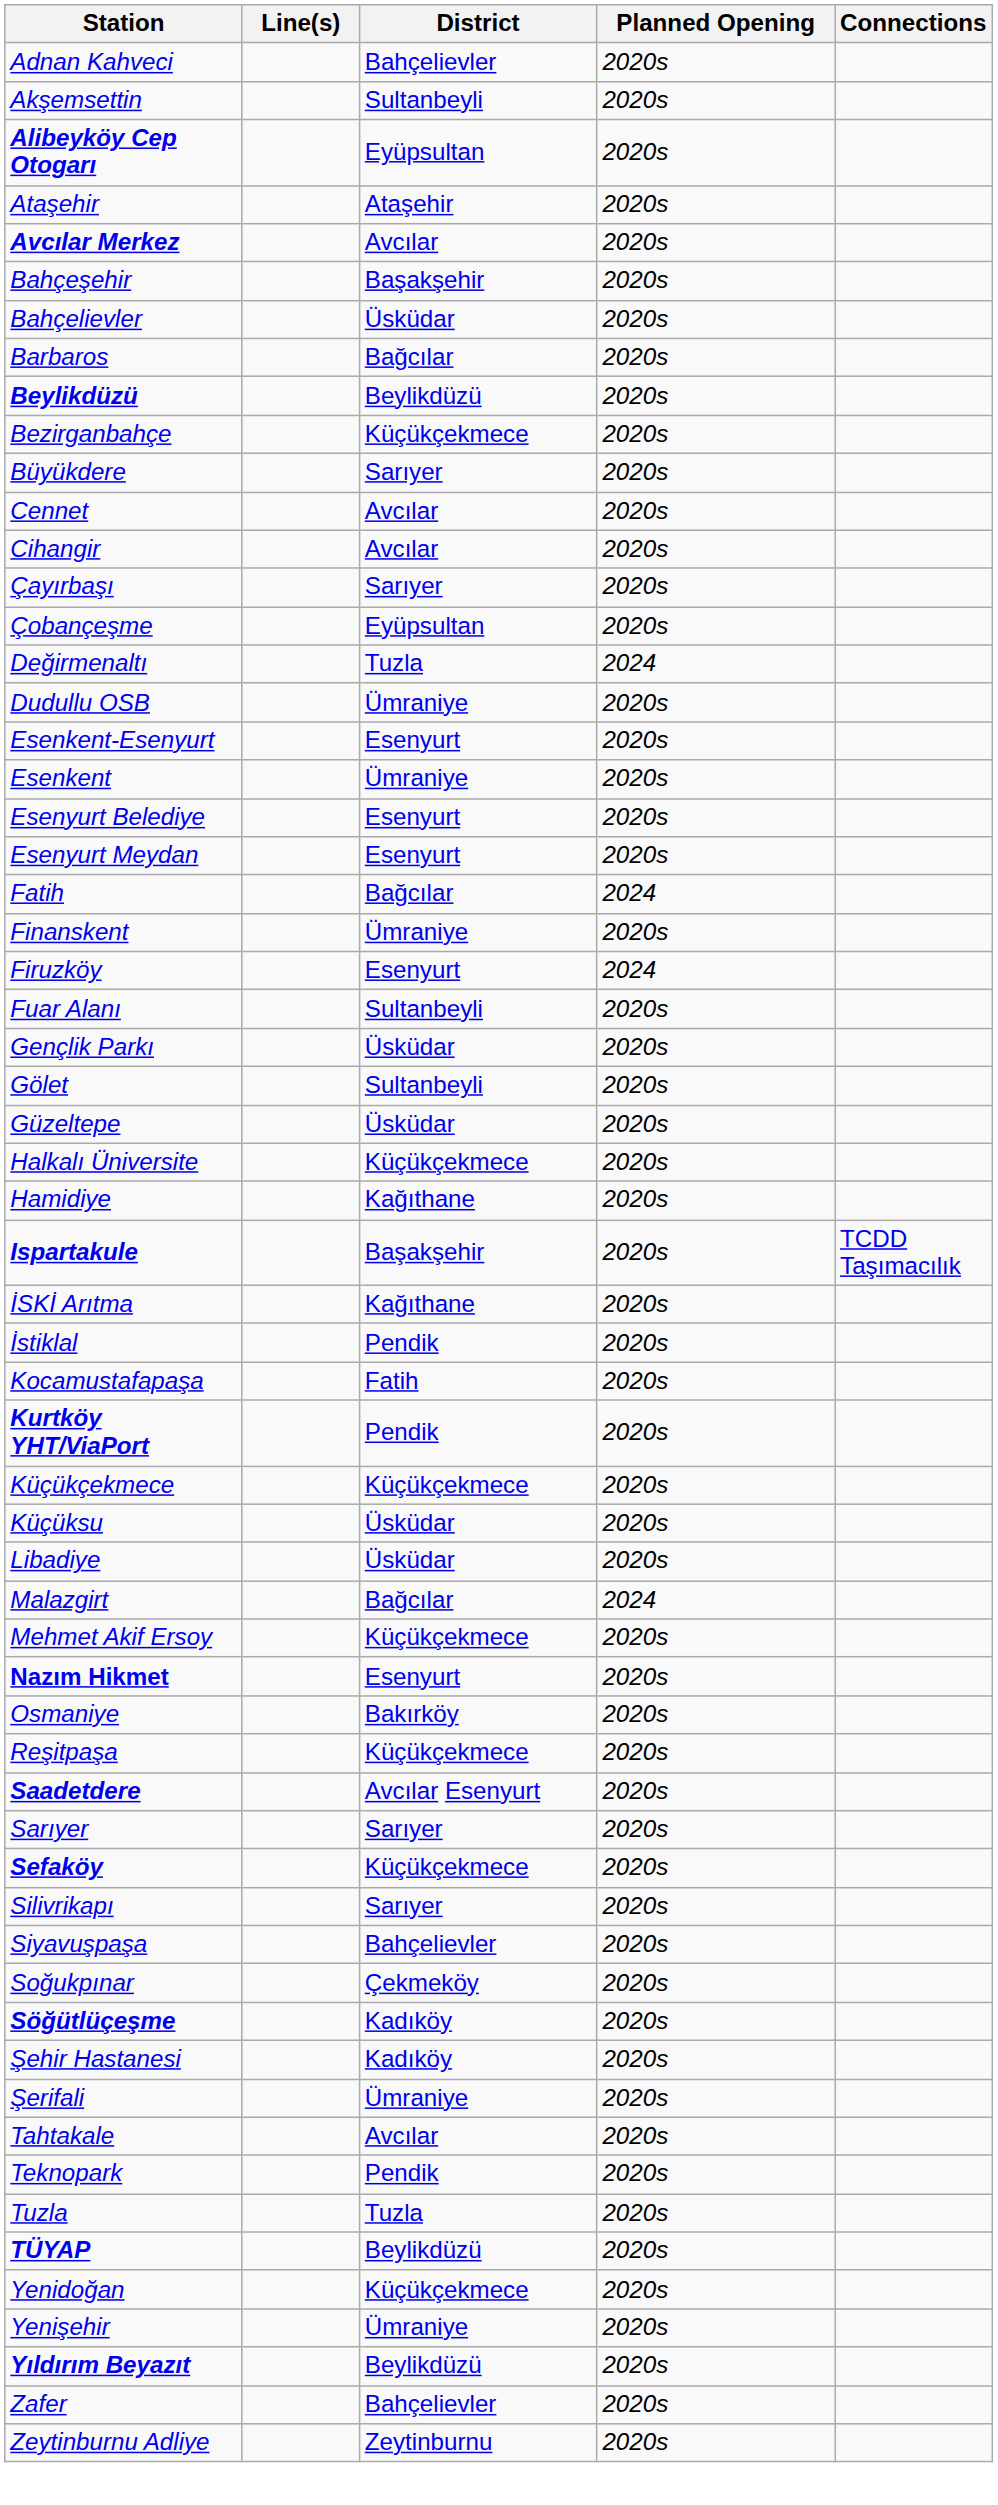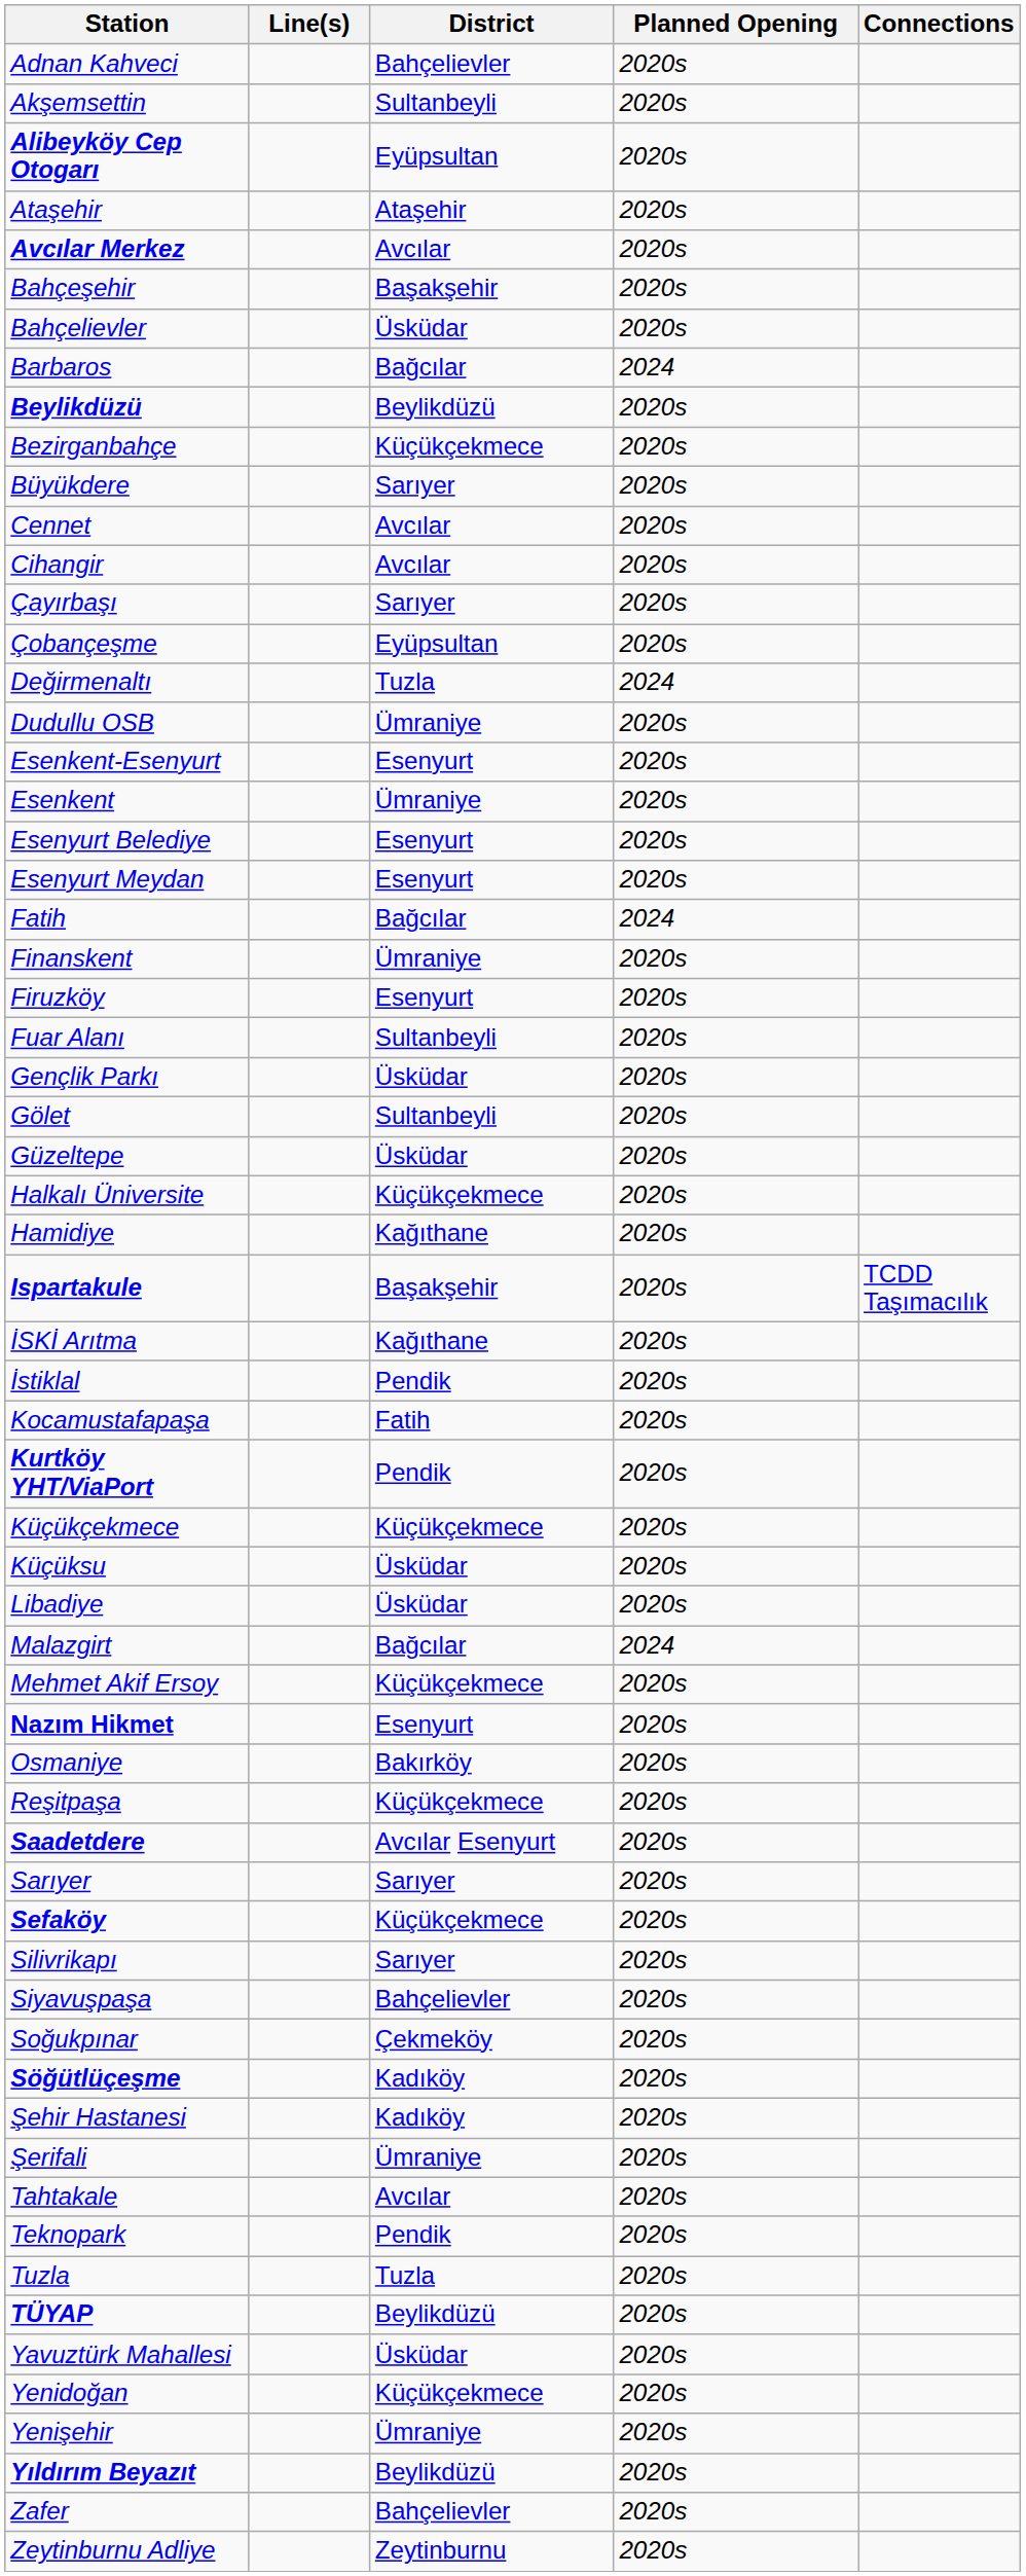 <table class="wikitable sortable">
 <tr>
 <th width=150px>Station</th>
 <th width=70px>Line(s)</th>
 <th width=150px>District</th>
 <th width=150px>Planned Opening</th>
 <th class="unsortable" width=70px>Connections</th>
 </tr>
 <tr>
 <td><em><a href='#'>Adnan Kahveci</a></em></td>
 <td></td>
 <td><a href='#'>Bahçelievler</a></td>
 <td><em>2020s</em></td>
 <td></td>
 </tr>
 <tr>
 <td><em><a href='#'>Akşemsettin</a></em></td>
 <td></td>
 <td><a href='#'>Sultanbeyli</a></td>
 <td><em>2020s</em></td>
 <td></td>
 </tr>
 <tr>
 <td><strong><em><a href='#'>Alibeyköy Cep Otogarı</a></em></strong></td>
 <td></td>
 <td><a href='#'>Eyüpsultan</a></td>
 <td><em>2020s</em></td>
 <td></td>
 </tr>
 <tr>
 <td><em><a href='#'>Ataşehir</a></em></td>
 <td></td>
 <td><a href='#'>Ataşehir</a></td>
 <td><em>2020s</em></td>
 <td></td>
 </tr>
 <tr>
 <td><strong><em><a href='#'>Avcılar Merkez</a></em></strong></td>
 <td></td>
 <td><a href='#'>Avcılar</a></td>
 <td><em>2020s</em></td>
 <td> </td>
 </tr>
 <tr>
 <td><em><a href='#'>Bahçeşehir</a></em></td>
 <td></td>
 <td><a href='#'>Başakşehir</a></td>
 <td><em>2020s</em></td>
 <td></td>
 </tr>
 <tr>
 <td><em><a href='#'>Bahçelievler</a></em></td>
 <td></td>
 <td><a href='#'>Üsküdar</a></td>
 <td><em>2020s</em></td>
 <td></td>
 </tr>
 <tr>
 <td><em><a href='#'>Barbaros</a></em></td>
 <td></td>
 <td><a href='#'>Bağcılar</a></td>
-<td><em>2020s</em></td>
+<td><em>2024</em></td>
 <td></td>
 </tr>
 <tr>
 <td><strong><em><a href='#'>Beylikdüzü</a></em></strong></td>
 <td> </td>
 <td><a href='#'>Beylikdüzü</a></td>
 <td><em>2020s</em></td>
 <td></td>
 </tr>
 <tr>
 <td><em><a href='#'>Bezirganbahçe</a></em></td>
 <td></td>
 <td><a href='#'>Küçükçekmece</a></td>
 <td><em>2020s</em></td>
 <td></td>
 </tr>
 <tr>
 <td><em><a href='#'>Büyükdere</a></em></td>
 <td></td>
 <td><a href='#'>Sarıyer</a></td>
 <td><em>2020s</em></td>
 <td></td>
 </tr>
 <tr>
 <td><em><a href='#'>Cennet</a></em></td>
 <td></td>
 <td><a href='#'>Avcılar</a></td>
 <td><em>2020s</em></td>
 <td></td>
 </tr>
 <tr>
 <td><em><a href='#'>Cihangir</a></em></td>
 <td></td>
 <td><a href='#'>Avcılar</a></td>
 <td><em>2020s</em></td>
 <td></td>
 </tr>
 <tr>
 <td><em><a href='#'>Çayırbaşı</a></em></td>
 <td></td>
 <td><a href='#'>Sarıyer</a></td>
 <td><em>2020s</em></td>
 <td></td>
 </tr>
 <tr>
 <td><em><a href='#'>Çobançeşme</a></em></td>
 <td></td>
 <td><a href='#'>Eyüpsultan</a></td>
 <td><em>2020s</em></td>
 <td></td>
 </tr>
 <tr>
 <td><em><a href='#'>Değirmenaltı</a></em></td>
 <td></td>
 <td><a href='#'>Tuzla</a></td>
 <td><em>2024</em></td>
 <td></td>
 </tr>
 <tr>
 <td><em><a href='#'>Dudullu OSB</a></em></td>
 <td></td>
 <td><a href='#'>Ümraniye</a></td>
 <td><em>2020s</em></td>
 <td></td>
 </tr>
 <tr>
 <td><em><a href='#'>Esenkent-Esenyurt</a></em></td>
 <td></td>
 <td><a href='#'>Esenyurt</a></td>
 <td><em>2020s</em></td>
 <td></td>
 </tr>
 <tr>
 <td><em><a href='#'>Esenkent</a></em></td>
 <td></td>
 <td><a href='#'>Ümraniye</a></td>
 <td><em>2020s</em></td>
 <td></td>
 </tr>
 <tr>
 <td><em><a href='#'>Esenyurt Belediye</a></em></td>
 <td></td>
 <td><a href='#'>Esenyurt</a></td>
 <td><em>2020s</em></td>
 <td></td>
 </tr>
 <tr>
 <td><em><a href='#'>Esenyurt Meydan</a></em></td>
 <td></td>
 <td><a href='#'>Esenyurt</a></td>
 <td><em>2020s</em></td>
 <td></td>
 </tr>
 <tr>
 <td><em><a href='#'>Fatih</a></em></td>
 <td></td>
 <td><a href='#'>Bağcılar</a></td>
 <td><em>2024</em></td>
 <td></td>
 </tr>
 <tr>
 <td><em><a href='#'>Finanskent</a></em></td>
 <td> </td>
 <td><a href='#'>Ümraniye</a></td>
 <td><em>2020s</em></td>
 <td></td>
 </tr>
 <tr>
 <td><em><a href='#'>Firuzköy</a></em></td>
 <td></td>
 <td><a href='#'>Esenyurt</a></td>
-<td><em>2024</em></td>
+<td><em>2020s</em></td>
 <td></td>
 </tr>
 <tr>
 <td><em><a href='#'>Fuar Alanı</a></em></td>
 <td></td>
 <td><a href='#'>Sultanbeyli</a></td>
 <td><em>2020s</em></td>
 <td></td>
 </tr>
 <tr>
 <td><em><a href='#'>Gençlik Parkı</a></em></td>
 <td></td>
 <td><a href='#'>Üsküdar</a></td>
 <td><em>2020s</em></td>
 <td></td>
 </tr>
 <tr>
 <td><em><a href='#'>Gölet</a></em></td>
 <td></td>
 <td><a href='#'>Sultanbeyli</a></td>
 <td><em>2020s</em></td>
 <td></td>
 </tr>
 <tr>
 <td><em><a href='#'>Güzeltepe</a></em></td>
 <td></td>
 <td><a href='#'>Üsküdar</a></td>
 <td><em>2020s</em></td>
 <td></td>
 </tr>
 <tr>
 <td><em><a href='#'>Halkalı Üniversite</a></em></td>
 <td></td>
 <td><a href='#'>Küçükçekmece</a></td>
 <td><em>2020s</em></td>
 <td></td>
 </tr>
 <tr>
 <td><em><a href='#'>Hamidiye</a></em></td>
 <td></td>
 <td><a href='#'>Kağıthane</a></td>
 <td><em>2020s</em></td>
 <td></td>
 </tr>
 <tr>
 <td><strong><em><a href='#'>Ispartakule</a></em></strong></td>
 <td></td>
 <td><a href='#'>Başakşehir</a></td>
 <td><em>2020s</em></td>
 <td><a href='#'>TCDD Taşımacılık</a></td>
 </tr>
 <tr>
 <td><em><a href='#'>İSKİ Arıtma</a></em></td>
 <td></td>
 <td><a href='#'>Kağıthane</a></td>
 <td><em>2020s</em></td>
 <td></td>
 </tr>
 <tr>
 <td><em><a href='#'>İstiklal</a></em></td>
 <td></td>
 <td><a href='#'>Pendik</a></td>
 <td><em>2020s</em></td>
 <td></td>
 </tr>
 <tr>
 <td><em><a href='#'>Kocamustafapaşa</a></em></td>
 <td></td>
 <td><a href='#'>Fatih</a></td>
 <td><em>2020s</em></td>
 <td></td>
 </tr>
 <tr>
 <td><strong><em><a href='#'>Kurtköy YHT/ViaPort</a></em></strong></td>
 <td>   </td>
 <td><a href='#'>Pendik</a></td>
 <td><em>2020s</em></td>
 <td></td>
 </tr>
 <tr>
 <td><em><a href='#'>Küçükçekmece</a></em></td>
 <td></td>
 <td><a href='#'>Küçükçekmece</a></td>
 <td><em>2020s</em></td>
 <td></td>
 </tr>
 <tr>
 <td><em><a href='#'>Küçüksu</a></em></td>
 <td></td>
 <td><a href='#'>Üsküdar</a></td>
 <td><em>2020s</em></td>
 <td></td>
 </tr>
 <tr>
 <td><em><a href='#'>Libadiye</a></em></td>
 <td></td>
 <td><a href='#'>Üsküdar</a></td>
 <td><em>2020s</em></td>
 <td></td>
 </tr>
 <tr>
 <td><em><a href='#'>Malazgirt</a></em></td>
 <td></td>
 <td><a href='#'>Bağcılar</a></td>
 <td><em>2024</em></td>
 <td></td>
 </tr>
 <tr>
 <td><em><a href='#'>Mehmet Akif Ersoy</a></em></td>
 <td></td>
 <td><a href='#'>Küçükçekmece</a></td>
 <td><em>2020s</em></td>
 <td></td>
 </tr>
 <tr>
 <td><strong><a href='#'>Nazım Hikmet</a></strong></td>
 <td> </td>
 <td><a href='#'>Esenyurt</a></td>
 <td><em>2020s</em></td>
 <td></td>
 </tr>
 <tr>
 <td><em><a href='#'>Osmaniye</a></em></td>
 <td></td>
 <td><a href='#'>Bakırköy</a></td>
 <td><em>2020s</em></td>
 <td></td>
 </tr>
 <tr>
 <td><em><a href='#'>Reşitpaşa</a></em></td>
 <td></td>
 <td><a href='#'>Küçükçekmece</a></td>
 <td><em>2020s</em></td>
 <td></td>
 </tr>
 <tr>
 <td><strong><em><a href='#'>Saadetdere</a></em></strong></td>
 <td></td>
 <td><a href='#'>Avcılar</a> <a href='#'>Esenyurt</a></td>
 <td><em>2020s</em></td>
 <td></td>
 </tr>
 <tr>
 <td><em><a href='#'>Sarıyer</a></em></td>
 <td></td>
 <td><a href='#'>Sarıyer</a></td>
 <td><em>2020s</em></td>
 <td></td>
 </tr>
 <tr>
 <td><strong><em><a href='#'>Sefaköy</a></em></strong></td>
 <td> </td>
 <td><a href='#'>Küçükçekmece</a></td>
 <td><em>2020s</em></td>
 <td></td>
 </tr>
 <tr>
 <td><em><a href='#'>Silivrikapı</a></em></td>
 <td></td>
 <td><a href='#'>Sarıyer</a></td>
 <td><em>2020s</em></td>
 <td></td>
 </tr>
 <tr>
 <td><em><a href='#'>Siyavuşpaşa</a></em></td>
 <td></td>
 <td><a href='#'>Bahçelievler</a></td>
 <td><em>2020s</em></td>
 <td></td>
 </tr>
 <tr>
 <td><em><a href='#'>Soğukpınar</a></em></td>
 <td></td>
 <td><a href='#'>Çekmeköy</a></td>
 <td><em>2020s</em></td>
 <td></td>
 </tr>
 <tr>
 <td><strong><em><a href='#'>Söğütlüçeşme</a></em></strong></td>
 <td></td>
 <td><a href='#'>Kadıköy</a></td>
 <td><em>2020s</em></td>
 <td> </td>
 </tr>
 <tr>
 <td><em><a href='#'>Şehir Hastanesi</a></em></td>
 <td></td>
 <td><a href='#'>Kadıköy</a></td>
 <td><em>2020s</em></td>
 <td></td>
 </tr>
 <tr>
 <td><em><a href='#'>Şerifali</a></em></td>
 <td></td>
 <td><a href='#'>Ümraniye</a></td>
 <td><em>2020s</em></td>
 <td></td>
 </tr>
 <tr>
 <td><em><a href='#'>Tahtakale</a></em></td>
 <td></td>
 <td><a href='#'>Avcılar</a></td>
 <td><em>2020s</em></td>
 <td></td>
 </tr>
 <tr>
 <td><em><a href='#'>Teknopark</a></em></td>
 <td> </td>
 <td><a href='#'>Pendik</a></td>
 <td><em>2020s</em></td>
 <td></td>
 </tr>
 <tr>
 <td><em><a href='#'>Tuzla</a></em></td>
 <td></td>
 <td><a href='#'>Tuzla</a></td>
 <td><em>2020s</em></td>
 <td></td>
 </tr>
 <tr>
 <td><strong><em><a href='#'>TÜYAP</a></em></strong></td>
 <td></td>
 <td><a href='#'>Beylikdüzü</a></td>
 <td><em>2020s</em></td>
 <td></td>
 </tr>
 <tr>
+<td><em><a href='#'>Yavuztürk Mahallesi</a></em></td>
+<td></td>
+<td><a href='#'>Üsküdar</a></td>
+<td><em>2020s</em></td>
+<td></td>
+</tr>
+<tr>
 <td><em><a href='#'>Yenidoğan</a></em></td>
 <td></td>
 <td><a href='#'>Küçükçekmece</a></td>
 <td><em>2020s</em></td>
 <td></td>
 </tr>
 <tr>
 <td><em><a href='#'>Yenişehir</a></em></td>
 <td> </td>
 <td><a href='#'>Ümraniye</a></td>
 <td><em>2020s</em></td>
 <td></td>
 </tr>
 <tr>
 <td><strong><em><a href='#'>Yıldırım Beyazıt</a></em></strong></td>
 <td></td>
 <td><a href='#'>Beylikdüzü</a></td>
 <td><em>2020s</em></td>
 <td></td>
 </tr>
 <tr>
 <td><em><a href='#'>Zafer</a></em></td>
 <td></td>
 <td><a href='#'>Bahçelievler</a></td>
 <td><em>2020s</em></td>
 <td></td>
 </tr>
 <tr>
 <td><em><a href='#'>Zeytinburnu Adliye</a></em></td>
 <td></td>
 <td><a href='#'>Zeytinburnu</a></td>
 <td><em>2020s</em></td>
 <td></td>
 </tr>
 </table>
